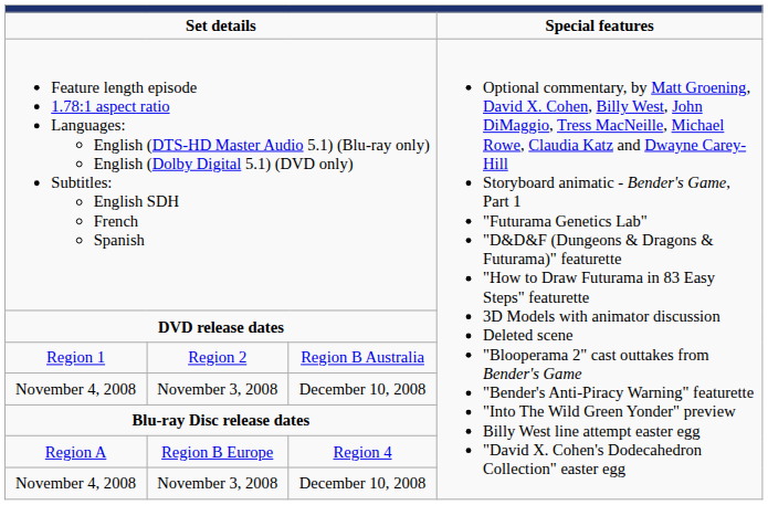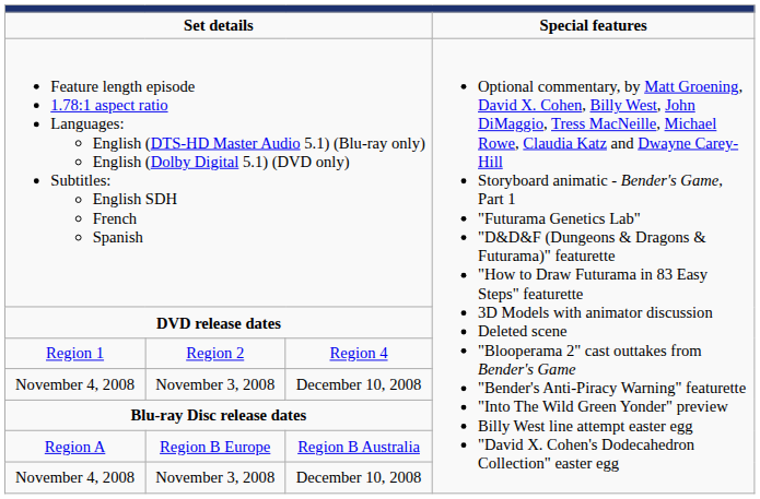 <table class="wikitable" style="font-size: 95%;">
 <tr>
 <td colspan="5" style="background-color: #1d316e;"><strong><em></em></strong></td>
 </tr>
 <tr valign="top">
 <td align="center" width="400" colspan="3"><strong>Set details</strong></td>
 <td width="300" align="center"><strong>Special features</strong></td>
 </tr>
 <tr valign="top">
 <td colspan="3" align="left" width="400"><br><ul><li>Feature length episode</li><li><a href='#'>1.78:1 aspect ratio</a></li><li>Languages:<ul><li>English (<a href='#'>DTS-HD Master Audio</a> 5.1) (Blu-ray only)</li><li>English (<a href='#'>Dolby Digital</a> 5.1) (DVD only)</li></ul></li><li>Subtitles:<ul><li>English SDH</li><li>French</li><li>Spanish</li></ul></li></ul></td>
 <td rowspan="7" align="left" width="300"><br><ul><li>Optional commentary, by <a href='#'>Matt Groening</a>, <a href='#'>David X. Cohen</a>, <a href='#'>Billy West</a>, <a href='#'>John DiMaggio</a>, <a href='#'>Tress MacNeille</a>, <a href='#'>Michael Rowe</a>, <a href='#'>Claudia Katz</a> and <a href='#'>Dwayne Carey-Hill</a></li><li>Storyboard animatic - <em>Bender's Game</em>, Part 1</li><li>"Futurama Genetics Lab"</li><li>"D&D&F (Dungeons & Dragons & Futurama)" featurette</li><li>"How to Draw Futurama in 83 Easy Steps" featurette</li><li>3D Models with animator discussion</li><li>Deleted scene</li><li>"Blooperama 2" cast outtakes from <em>Bender's Game</em></li><li>"Bender's Anti-Piracy Warning" featurette</li><li>"Into The Wild Green Yonder" preview</li><li>Billy West line attempt easter egg</li><li>"David X. Cohen's Dodecahedron Collection" easter egg</li></ul></td>
 </tr>
 <tr>
 <td colspan="3" align="center"><strong>DVD release dates</strong></td>
 </tr>
 <tr>
 <td align="center"><a href='#'>Region 1</a></td>
 <td align="center"><a href='#'>Region 2</a></td>
-<td align="center"><a href='#'>Region B Australia</a></td>
+<td align="center"><a href='#'>Region 4</a></td>
 </tr>
 <tr>
 <td align="center">November 4, 2008</td>
 <td align="center">November 3, 2008</td>
 <td align="center">December 10, 2008</td>
 </tr>
 <tr>
 <td colspan="3" align="center"><strong>Blu-ray Disc release dates</strong></td>
 </tr>
 <tr>
 <td align="center"><a href='#'>Region A</a></td>
 <td align="center"><a href='#'>Region B Europe</a></td>
-<td align="center"><a href='#'>Region 4</a></td>
+<td align="center"><a href='#'>Region B Australia</a></td>
 </tr>
 <tr>
 <td align="center">November 4, 2008</td>
 <td align="center">November 3, 2008</td>
 <td align="center">December 10, 2008</td>
 </tr>
 </table>
